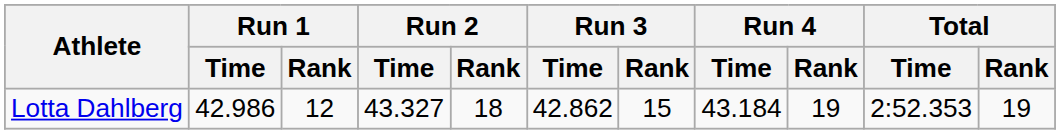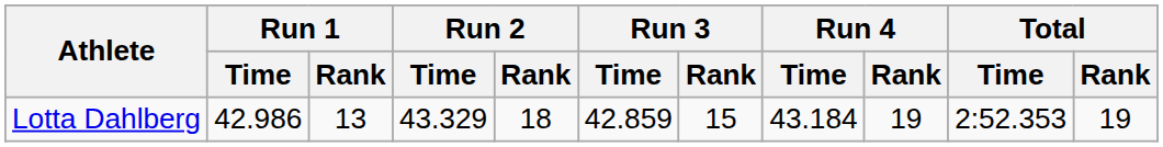 <table class="wikitable" border="1" style="font-size:90%">
 <tr>
 <th rowspan="2">Athlete</th>
 <th colspan="2">Run 1</th>
 <th colspan="2">Run 2</th>
 <th colspan="2">Run 3</th>
 <th colspan="2">Run 4</th>
 <th colspan="2">Total</th>
 </tr>
 <tr>
 <th>Time</th>
 <th>Rank</th>
 <th>Time</th>
 <th>Rank</th>
 <th>Time</th>
 <th>Rank</th>
 <th>Time</th>
 <th>Rank</th>
 <th>Time</th>
 <th>Rank</th>
 </tr>
 <tr>
 <td><a href='#'>Lotta Dahlberg</a></td>
 <td align="center">42.986</td>
-<td align="center">12</td>
-<td align="center">43.327</td>
+<td align="center">13</td>
+<td align="center">43.329</td>
 <td align="center">18</td>
-<td align="center">42.862</td>
+<td align="center">42.859</td>
 <td align="center">15</td>
 <td align="center">43.184</td>
 <td align="center">19</td>
 <td align="center">2:52.353</td>
 <td align="center">19</td>
 </tr>
 </table>
